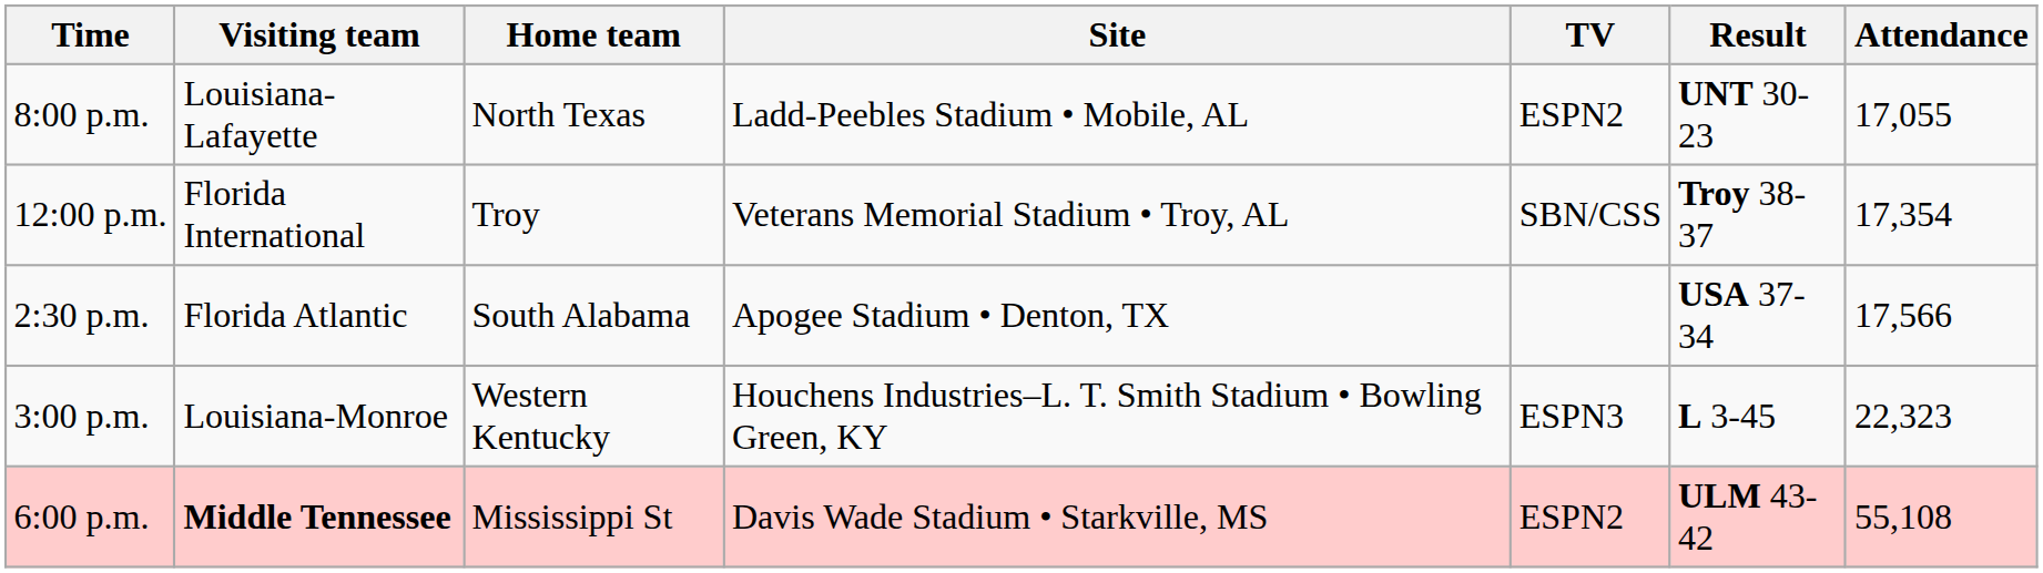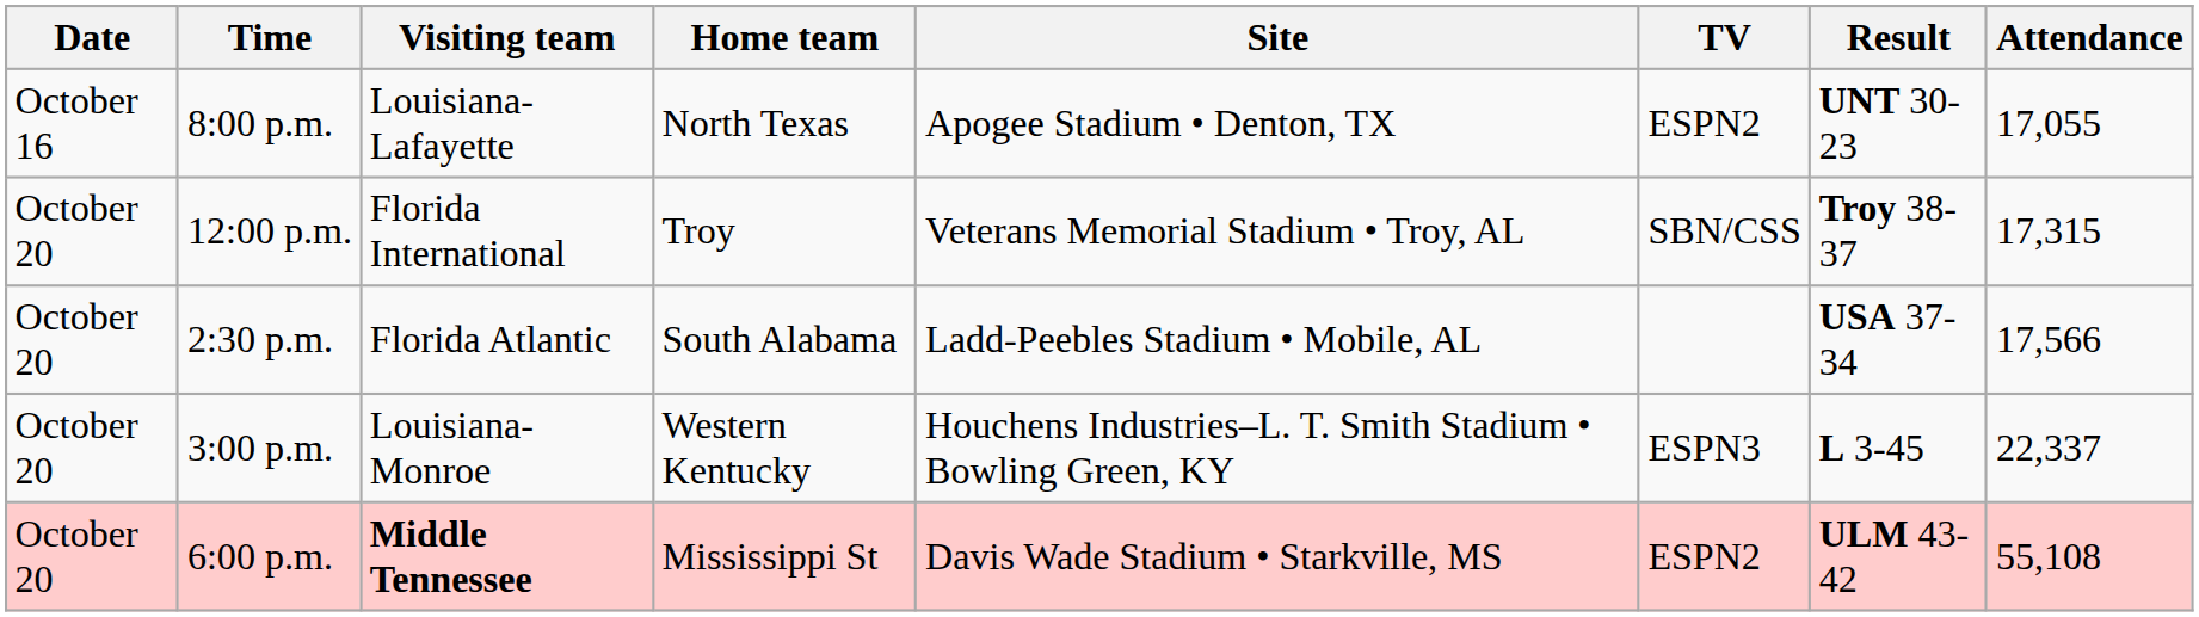 <table class="wikitable" style="font-size:95%;">
 <tr>
+<th>Date</th>
 <th>Time</th>
 <th>Visiting team</th>
 <th>Home team</th>
 <th>Site</th>
 <th>TV</th>
 <th>Result</th>
 <th>Attendance</th>
 </tr>
 <tr style=>
+<td>October 16</td>
 <td>8:00 p.m.</td>
 <td>Louisiana-Lafayette</td>
 <td>North Texas</td>
-<td>Ladd-Peebles Stadium • Mobile, AL</td>
+<td>Apogee Stadium • Denton, TX</td>
 <td>ESPN2</td>
 <td><strong>UNT</strong> 30-23</td>
 <td>17,055</td>
 </tr>
 <tr style=>
+<td>October 20</td>
 <td>12:00 p.m.</td>
 <td>Florida International</td>
 <td>Troy</td>
 <td>Veterans Memorial Stadium • Troy, AL</td>
 <td>SBN/CSS</td>
 <td><strong>Troy</strong> 38-37</td>
-<td>17,354</td>
+<td>17,315</td>
 </tr>
 <tr style=>
+<td>October 20</td>
 <td>2:30 p.m.</td>
 <td>Florida Atlantic</td>
 <td>South Alabama</td>
-<td>Apogee Stadium • Denton, TX</td>
+<td>Ladd-Peebles Stadium • Mobile, AL</td>
 <td></td>
 <td><strong>USA</strong> 37-34</td>
 <td>17,566</td>
 </tr>
 <tr style=>
+<td>October 20</td>
 <td>3:00 p.m.</td>
 <td>Louisiana-Monroe</td>
 <td>Western Kentucky</td>
 <td>Houchens Industries–L. T. Smith Stadium • Bowling Green, KY</td>
 <td>ESPN3</td>
 <td><strong>L</strong> 3-45</td>
-<td>22,323</td>
+<td>22,337</td>
 </tr>
 <tr style="background:#fcc;">
+<td>October 20</td>
 <td>6:00 p.m.</td>
 <td><strong>Middle Tennessee</strong></td>
 <td>Mississippi St</td>
 <td>Davis Wade Stadium • Starkville, MS</td>
 <td>ESPN2</td>
 <td><strong>ULM</strong> 43-42</td>
 <td>55,108</td>
 </tr>
 </table>
